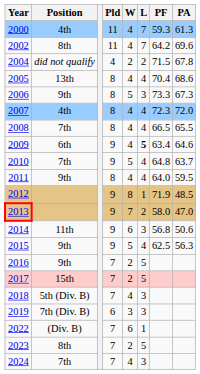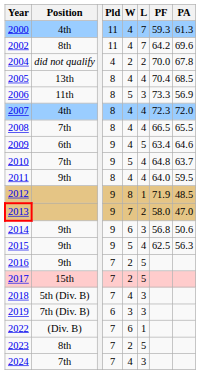 <table class="wikitable" style="text-align: center;">
 <tr>
 <th>Year</th>
 <th>Position</th>
 <th rowspan=22 width="1"></th>
 <th>Pld</th>
 <th>W</th>
 <th>L</th>
 <th>PF</th>
 <th>PA</th>
 </tr>
 <tr style="background:#9acdff;">
 <td> <a href='#'>2000</a></td>
 <td>4th</td>
 <td>11</td>
 <td>4</td>
 <td>7</td>
 <td>59.3</td>
 <td>61.3</td>
 </tr>
 <tr>
 <td> <a href='#'>2002</a></td>
 <td>8th</td>
 <td>11</td>
 <td>4</td>
 <td>7</td>
 <td>64.2</td>
 <td>69.6</td>
 </tr>
 <tr>
 <td> <a href='#'>2004</a></td>
 <td><em>did not qualify</em></td>
 <td>4</td>
 <td>2</td>
 <td>2</td>
-<td>71.5</td>
+<td>70.0</td>
 <td>67.8</td>
 </tr>
 <tr>
 <td> <a href='#'>2005</a></td>
 <td>13th</td>
 <td>8</td>
 <td>4</td>
 <td>4</td>
 <td>70.4</td>
-<td>68.6</td>
+<td>68.5</td>
 </tr>
 <tr>
 <td> <a href='#'>2006</a></td>
-<td>9th</td>
+<td>11th</td>
 <td>8</td>
 <td>5</td>
 <td>3</td>
 <td>73.3</td>
-<td>67.3</td>
+<td>56.9</td>
 </tr>
 <tr style="background:#9acdff;">
 <td> <a href='#'>2007</a></td>
 <td>4th</td>
 <td>8</td>
 <td>4</td>
 <td>4</td>
 <td>72.3</td>
 <td>72.0</td>
 </tr>
 <tr>
 <td> <a href='#'>2008</a></td>
 <td>7th</td>
 <td>8</td>
 <td>4</td>
 <td>4</td>
 <td>66.5</td>
 <td>65.5</td>
 </tr>
 <tr>
 <td> <a href='#'>2009</a></td>
 <td>6th</td>
 <td>9</td>
 <td>4</td>
-<td><strong>5</strong></td>
+<td>5</td>
 <td>63.4</td>
 <td>64.6</td>
 </tr>
 <tr>
 <td> <a href='#'>2010</a></td>
 <td>7th</td>
 <td>9</td>
 <td>5</td>
 <td>4</td>
 <td>64.8</td>
 <td>63.7</td>
 </tr>
 <tr>
 <td> <a href='#'>2011</a></td>
 <td>9th</td>
 <td>8</td>
 <td>4</td>
 <td>4</td>
 <td>64.0</td>
 <td>59.5</td>
 </tr>
 <tr bgcolor=e5c585>
 <td> <a href='#'>2012</a></td>
 <td></td>
 <td>9</td>
 <td>8</td>
 <td>1</td>
 <td>71.9</td>
 <td>48.5</td>
 </tr>
 <tr bgcolor=e5c585>
 <td style="border: 3px solid red"> <a href='#'>2013</a></td>
 <td></td>
 <td>9</td>
 <td>7</td>
 <td>2</td>
 <td>58.0</td>
 <td>47.0</td>
 </tr>
 <tr>
 <td> <a href='#'>2014</a></td>
-<td>11th</td>
+<td>9th</td>
 <td>9</td>
 <td>6</td>
 <td>3</td>
 <td>56.8</td>
 <td>50.6</td>
 </tr>
 <tr>
 <td> <a href='#'>2015</a></td>
 <td>9th</td>
 <td>9</td>
 <td>5</td>
 <td>4</td>
 <td>62.5</td>
 <td>56.3</td>
 </tr>
 <tr>
 <td> <a href='#'>2016</a></td>
 <td>9th</td>
 <td>7</td>
 <td>2</td>
 <td>5</td>
 <td></td>
 <td></td>
 </tr>
 <tr bgcolor=#ffcccc>
 <td> <a href='#'>2017</a></td>
 <td>15th</td>
 <td>7</td>
 <td>2</td>
 <td>5</td>
 <td></td>
 <td></td>
 </tr>
 <tr>
 <td> <a href='#'>2018</a></td>
 <td>5th (Div. B)</td>
 <td>7</td>
 <td>4</td>
 <td>3</td>
 <td></td>
 <td></td>
 </tr>
 <tr>
 <td> <a href='#'>2019</a></td>
 <td>7th (Div. B)</td>
 <td>6</td>
 <td>3</td>
 <td>3</td>
 <td></td>
 <td></td>
 </tr>
 <tr>
 <td> <a href='#'>2022</a></td>
 <td> (Div. B)</td>
 <td>7</td>
 <td>6</td>
 <td>1</td>
 <td></td>
 <td></td>
 </tr>
 <tr>
 <td> <a href='#'>2023</a></td>
 <td>8th</td>
 <td>7</td>
 <td>2</td>
 <td>5</td>
 <td></td>
 <td></td>
 </tr>
 <tr>
 <td> <a href='#'>2024</a></td>
 <td>7th</td>
 <td>7</td>
 <td>4</td>
 <td>3</td>
 <td></td>
 <td></td>
 </tr>
 </table>
